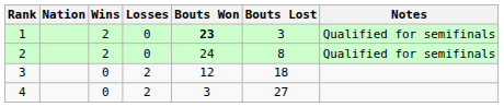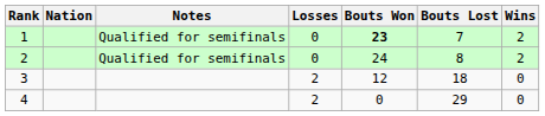 <table class="wikitable sortable" style="text-align:center">
 <tr>
 <th>Rank</th>
 <th>Nation</th>
-<th>Wins</th>
+<th>Notes</th>
 <th>Losses</th>
 <th>Bouts Won</th>
 <th>Bouts Lost</th>
-<th>Notes</th>
+<th>Wins</th>
 </tr>
 <tr style="background:#cfc;">
 <td>1</td>
 <td align=left></td>
-<td>2</td>
+<td>Qualified for semifinals</td>
 <td>0</td>
 <td><strong>23</strong></td>
-<td>3</td>
-<td>Qualified for semifinals</td>
+<td>7</td>
+<td>2</td>
 </tr>
 <tr style= "background:#cfc;">
 <td>2</td>
 <td align=left></td>
-<td>2</td>
+<td>Qualified for semifinals</td>
 <td>0</td>
 <td>24</td>
 <td>8</td>
-<td>Qualified for semifinals</td>
+<td>2</td>
 </tr>
 <tr>
 <td>3</td>
 <td align=left></td>
-<td>0</td>
+<td></td>
 <td>2</td>
 <td>12</td>
 <td>18</td>
-<td></td>
+<td>0</td>
 </tr>
 <tr>
 <td>4</td>
 <td align=left></td>
+<td></td>
+<td>2</td>
 <td>0</td>
-<td>2</td>
-<td>3</td>
-<td>27</td>
-<td></td>
+<td>29</td>
+<td>0</td>
 </tr>
 </table>
